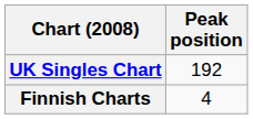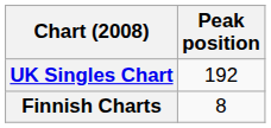 <table class="wikitable sortable plainrowheaders" style="text-align:center">
 <tr>
 <th scope="col">Chart (2008)</th>
 <th scope="col">Peak<br>position</th>
 </tr>
 <tr>
 <th scope="row"><a href='#'>UK Singles Chart</a></th>
 <td style="text-align:center;">192</td>
 </tr>
 <tr>
 <th scope="row">Finnish Charts</th>
-<td style="text-align:center;">4</td>
+<td style="text-align:center;">8</td>
 </tr>
 </table>
